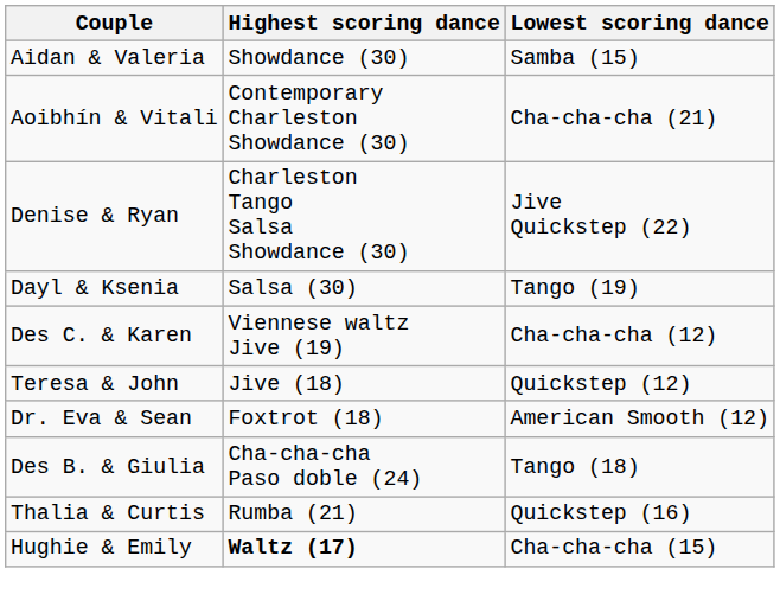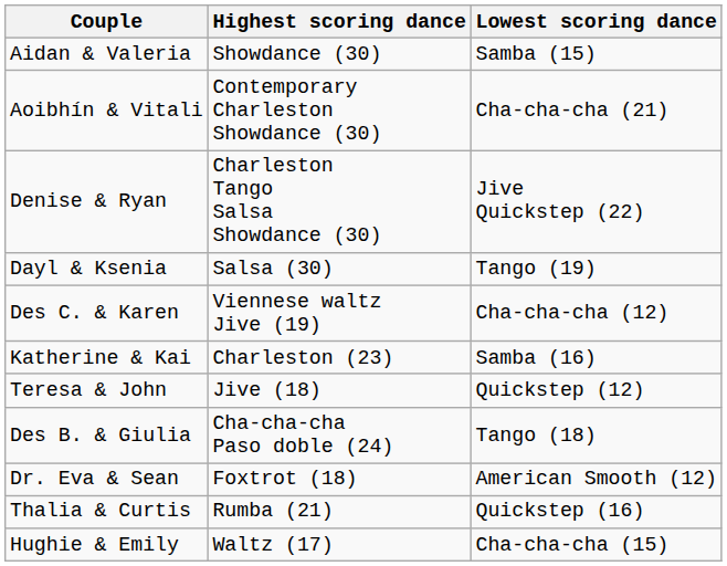 <table class="wikitable">
 <tr>
 <th>Couple</th>
 <th>Highest scoring dance</th>
 <th>Lowest scoring dance</th>
 </tr>
 <tr>
 <td>Aidan & Valeria</td>
 <td>Showdance (30)</td>
 <td>Samba (15)</td>
 </tr>
 <tr>
 <td>Aoibhín & Vitali</td>
 <td>Contemporary<br>Charleston<br>Showdance (30)</td>
 <td>Cha-cha-cha (21)</td>
 </tr>
 <tr>
 <td>Denise & Ryan</td>
 <td>Charleston<br>Tango<br>Salsa<br>Showdance (30)</td>
 <td>Jive<br>Quickstep (22)</td>
 </tr>
 <tr>
 <td>Dayl & Ksenia</td>
 <td>Salsa (30)</td>
 <td>Tango (19)</td>
 </tr>
 <tr>
 <td>Des C. & Karen</td>
 <td>Viennese waltz<br>Jive (19)</td>
 <td>Cha-cha-cha (12)</td>
 </tr>
 <tr>
+<td>Katherine & Kai</td>
+<td>Charleston (23)</td>
+<td>Samba (16)</td>
+</tr>
+<tr>
 <td>Teresa & John</td>
 <td>Jive (18)</td>
 <td>Quickstep (12)</td>
 </tr>
 <tr>
+<td>Des B. & Giulia</td>
+<td>Cha-cha-cha<br>Paso doble (24)</td>
+<td>Tango (18)</td>
+</tr>
+<tr>
 <td>Dr. Eva & Sean</td>
 <td>Foxtrot (18)</td>
 <td>American Smooth (12)</td>
-</tr>
-<tr>
-<td>Des B. & Giulia</td>
-<td>Cha-cha-cha<br>Paso doble (24)</td>
-<td>Tango (18)</td>
 </tr>
 <tr>
 <td>Thalia & Curtis</td>
 <td>Rumba (21)</td>
 <td>Quickstep (16)</td>
 </tr>
 <tr>
 <td>Hughie & Emily</td>
-<td><strong>Waltz (17)</strong></td>
+<td>Waltz (17)</td>
 <td>Cha-cha-cha (15)</td>
 </tr>
 </table>
